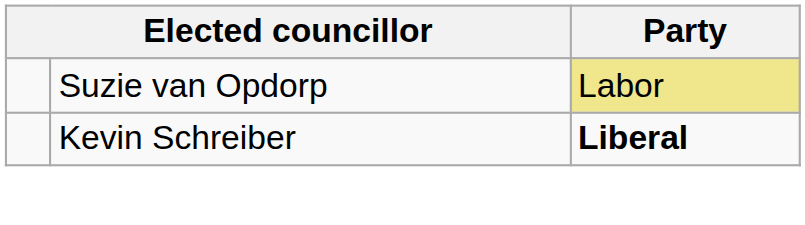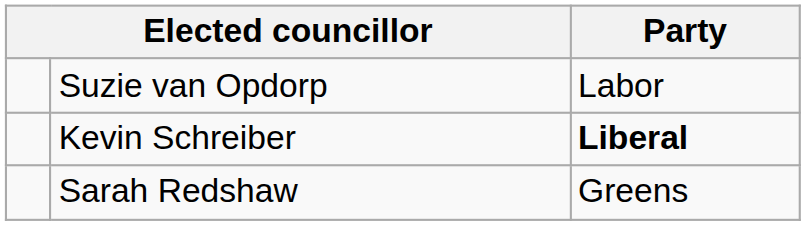 <table class="wikitable" style="float:right;clear:right;width:30%">
 <tr>
 <th colspan="2">Elected councillor</th>
 <th>Party</th>
 </tr>
 <tr>
 <td> </td>
 <td>Suzie van Opdorp</td>
-<td style="background: khaki;">Labor</td>
+<td>Labor</td>
 </tr>
 <tr>
 <td> </td>
 <td>Kevin Schreiber</td>
 <td><strong>Liberal</strong></td>
 </tr>
+<tr>
+<td> </td>
+<td>Sarah Redshaw</td>
+<td>Greens</td>
+</tr>
 </table>
